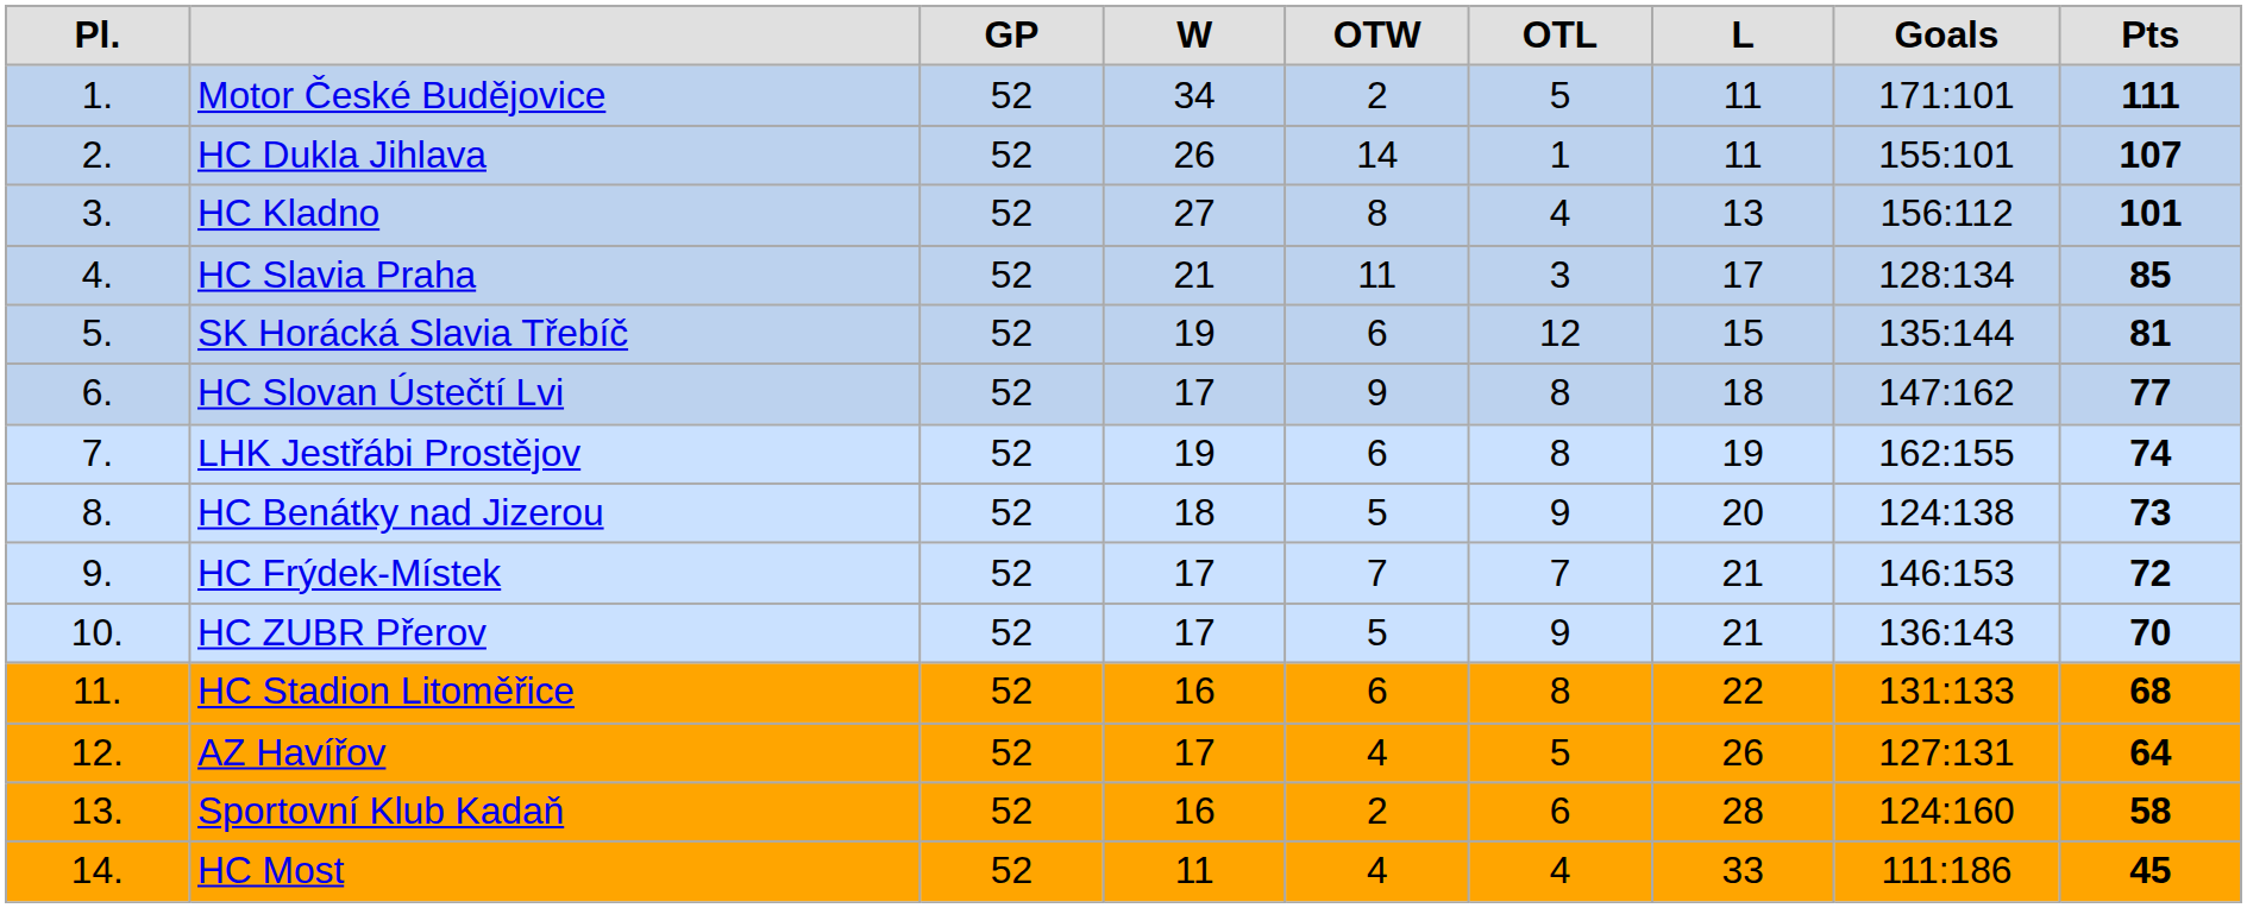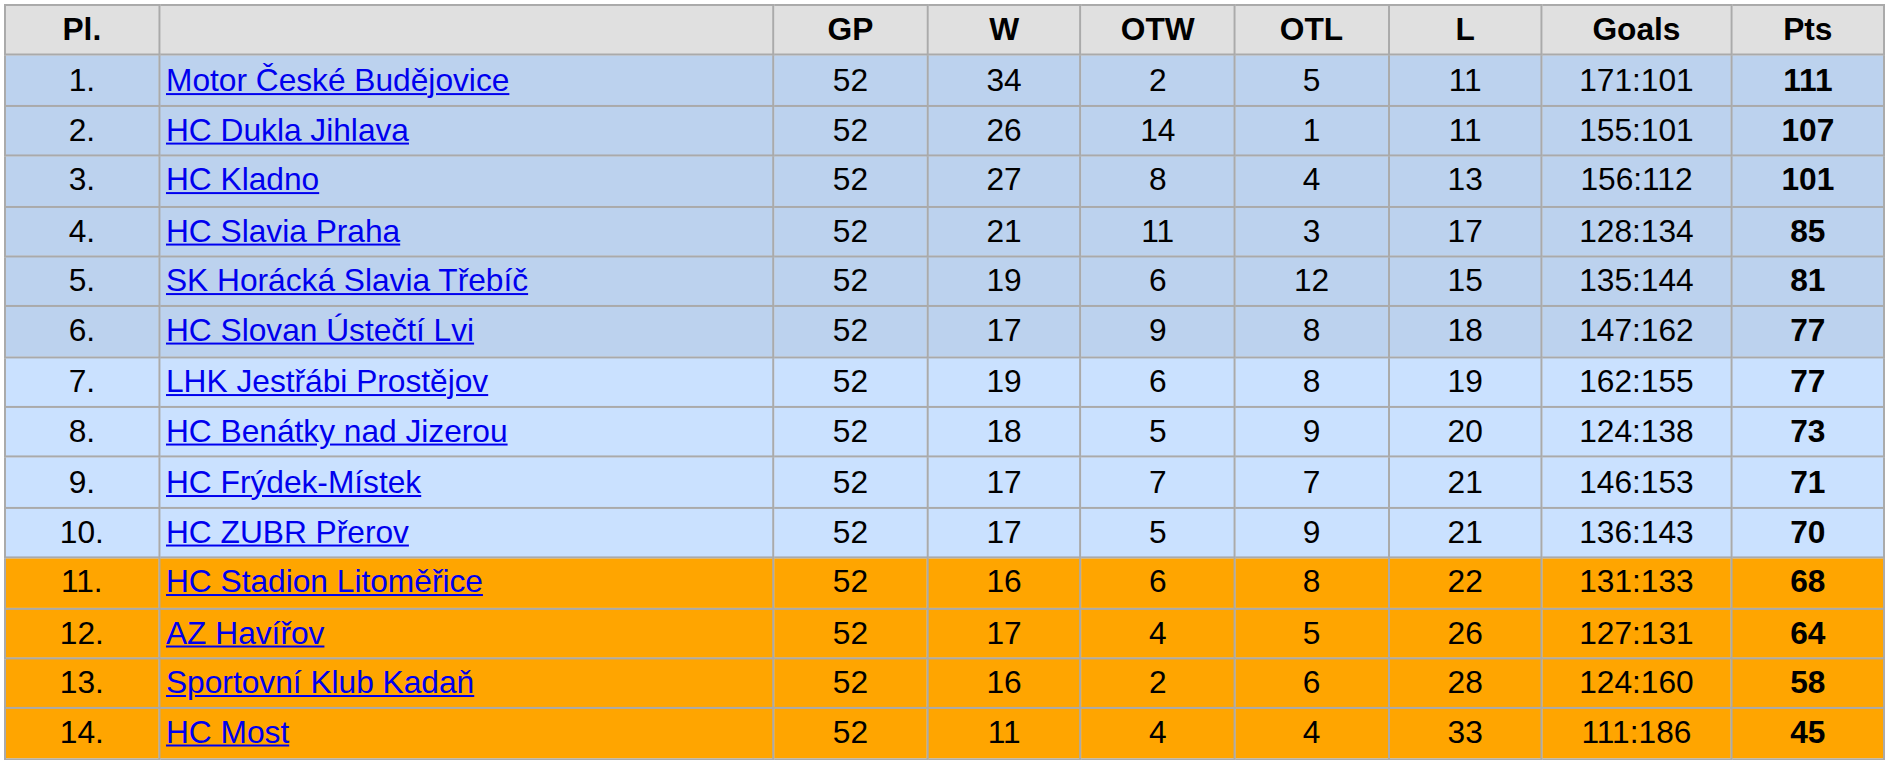 <table class="wikitable" style="width:60%; text-align: center">
 <tr style="font-weight:bold; background-color:#e0e0e0">
 <td width="5%">Pl.</td>
 <td width="20%"></td>
 <td width="5%">GP</td>
 <td width="5%">W</td>
 <td width="5%">OTW</td>
 <td width="5%">OTL</td>
 <td width="5%">L</td>
 <td width="5%">Goals</td>
 <td width="5%">Pts</td>
 </tr>
 <tr style="background-color:#BCD2EE">
 <td>1.</td>
 <td style="text-align: left"><a href='#'>Motor České Budějovice</a></td>
 <td>52</td>
 <td>34</td>
 <td>2</td>
 <td>5</td>
 <td>11</td>
 <td>171:101</td>
 <td><strong>111</strong></td>
 </tr>
 <tr style="background-color:#BCD2EE">
 <td>2.</td>
 <td style="text-align: left"><a href='#'>HC Dukla Jihlava</a></td>
 <td>52</td>
 <td>26</td>
 <td>14</td>
 <td>1</td>
 <td>11</td>
 <td>155:101</td>
 <td><strong>107</strong></td>
 </tr>
 <tr style="background-color:#BCD2EE">
 <td>3.</td>
 <td style="text-align: left"><a href='#'>HC Kladno</a></td>
 <td>52</td>
 <td>27</td>
 <td>8</td>
 <td>4</td>
 <td>13</td>
 <td>156:112</td>
 <td><strong>101</strong></td>
 </tr>
 <tr style="background-color:#BCD2EE">
 <td>4.</td>
 <td style="text-align: left"><a href='#'>HC Slavia Praha</a></td>
 <td>52</td>
 <td>21</td>
 <td>11</td>
 <td>3</td>
 <td>17</td>
 <td>128:134</td>
 <td><strong>85</strong></td>
 </tr>
 <tr style="background-color:#BCD2EE">
 <td>5.</td>
 <td style="text-align: left"><a href='#'>SK Horácká Slavia Třebíč</a></td>
 <td>52</td>
 <td>19</td>
 <td>6</td>
 <td>12</td>
 <td>15</td>
 <td>135:144</td>
 <td><strong>81</strong></td>
 </tr>
 <tr style="background-color:#BCD2EE">
 <td>6.</td>
 <td style="text-align: left"><a href='#'>HC Slovan Ústečtí Lvi</a></td>
 <td>52</td>
 <td>17</td>
 <td>9</td>
 <td>8</td>
 <td>18</td>
 <td>147:162</td>
 <td><strong>77</strong></td>
 </tr>
 <tr style="background-color:#CAE1FF">
 <td>7.</td>
 <td style="text-align: left"><a href='#'>LHK Jestřábi Prostějov</a></td>
 <td>52</td>
 <td>19</td>
 <td>6</td>
 <td>8</td>
 <td>19</td>
 <td>162:155</td>
-<td><strong>74</strong></td>
+<td><strong>77</strong></td>
 </tr>
 <tr style="background-color:#CAE1FF">
 <td>8.</td>
 <td style="text-align: left"><a href='#'>HC Benátky nad Jizerou</a></td>
 <td>52</td>
 <td>18</td>
 <td>5</td>
 <td>9</td>
 <td>20</td>
 <td>124:138</td>
 <td><strong>73</strong></td>
 </tr>
 <tr style="background-color:#CAE1FF">
 <td>9.</td>
 <td style="text-align: left"><a href='#'>HC Frýdek-Místek</a></td>
 <td>52</td>
 <td>17</td>
 <td>7</td>
 <td>7</td>
 <td>21</td>
 <td>146:153</td>
-<td><strong>72</strong></td>
+<td><strong>71</strong></td>
 </tr>
 <tr style="background-color:#CAE1FF">
 <td>10.</td>
 <td style="text-align: left"><a href='#'>HC ZUBR Přerov</a></td>
 <td>52</td>
 <td>17</td>
 <td>5</td>
 <td>9</td>
 <td>21</td>
 <td>136:143</td>
 <td><strong>70</strong></td>
 </tr>
 <tr style="background-color:orange">
 <td>11.</td>
 <td style="text-align: left"><a href='#'>HC Stadion Litoměřice</a></td>
 <td>52</td>
 <td>16</td>
 <td>6</td>
 <td>8</td>
 <td>22</td>
 <td>131:133</td>
 <td><strong>68</strong></td>
 </tr>
 <tr style="background-color:orange">
 <td>12.</td>
 <td style="text-align: left"><a href='#'>AZ Havířov</a></td>
 <td>52</td>
 <td>17</td>
 <td>4</td>
 <td>5</td>
 <td>26</td>
 <td>127:131</td>
 <td><strong>64</strong></td>
 </tr>
 <tr style="background-color:orange">
 <td>13.</td>
 <td style="text-align: left"><a href='#'>Sportovní Klub Kadaň</a></td>
 <td>52</td>
 <td>16</td>
 <td>2</td>
 <td>6</td>
 <td>28</td>
 <td>124:160</td>
 <td><strong>58</strong></td>
 </tr>
 <tr style="background-color:orange">
 <td>14.</td>
 <td style="text-align: left"><a href='#'>HC Most</a></td>
 <td>52</td>
 <td>11</td>
 <td>4</td>
 <td>4</td>
 <td>33</td>
 <td>111:186</td>
 <td><strong>45</strong></td>
 </tr>
 </table>
